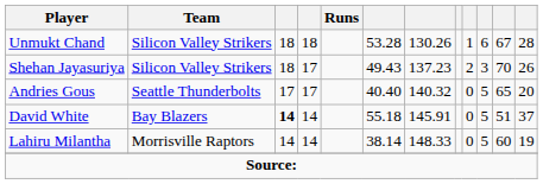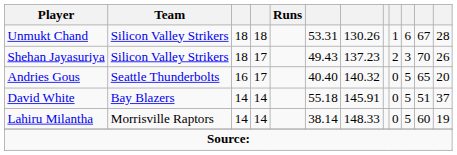 <table class="wikitable sortable"  style="text-align: center;">
 <tr>
 <th class="unsortable">Player</th>
 <th>Team</th>
 <th></th>
 <th></th>
 <th>Runs</th>
 <th></th>
 <th></th>
 <th></th>
 <th></th>
 <th></th>
 <th></th>
 <th></th>
 </tr>
 <tr>
 <td style="text-align:left"><a href='#'>Unmukt Chand</a></td>
 <td style="text-align:left"><a href='#'>Silicon Valley Strikers</a></td>
 <td>18</td>
 <td>18</td>
 <td><strong></strong></td>
-<td>53.28</td>
+<td>53.31</td>
 <td>130.26</td>
 <td></td>
 <td>1</td>
 <td>6</td>
 <td>67</td>
 <td>28</td>
 </tr>
 <tr>
 <td style="text-align:left"><a href='#'>Shehan Jayasuriya</a></td>
 <td style="text-align:left"><a href='#'>Silicon Valley Strikers</a></td>
 <td>18</td>
 <td>17</td>
 <td><strong></strong></td>
 <td>49.43</td>
 <td>137.23</td>
 <td></td>
 <td>2</td>
 <td>3</td>
 <td>70</td>
 <td>26</td>
 </tr>
 <tr>
 <td style="text-align:left"><a href='#'>Andries Gous</a></td>
 <td style="text-align:left"><a href='#'>Seattle Thunderbolts</a></td>
-<td>17</td>
+<td>16</td>
 <td>17</td>
 <td><strong></strong></td>
 <td>40.40</td>
 <td>140.32</td>
 <td></td>
 <td>0</td>
 <td>5</td>
 <td>65</td>
 <td>20</td>
 </tr>
 <tr>
 <td style="text-align:left"><a href='#'>David White</a></td>
 <td style="text-align:left"><a href='#'>Bay Blazers</a></td>
-<td><strong>14</strong></td>
+<td>14</td>
 <td>14</td>
 <td><strong></strong></td>
 <td>55.18</td>
 <td>145.91</td>
 <td></td>
 <td>0</td>
 <td>5</td>
 <td>51</td>
 <td>37</td>
 </tr>
 <tr>
 <td style="text-align:left"><a href='#'>Lahiru Milantha</a></td>
 <td style="text-align:left">Morrisville Raptors</td>
 <td>14</td>
 <td>14</td>
 <td><strong></strong></td>
 <td>38.14</td>
 <td>148.33</td>
 <td></td>
 <td>0</td>
 <td>5</td>
 <td>60</td>
 <td>19</td>
 </tr>
 <tr>
 </tr>
 <tr class=sortbottom>
 <td colspan=15><strong>Source:</strong> </td>
 </tr>
 </table>
